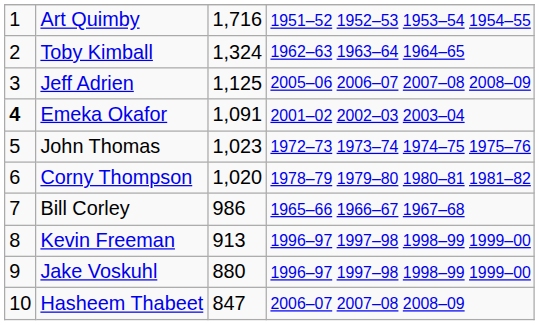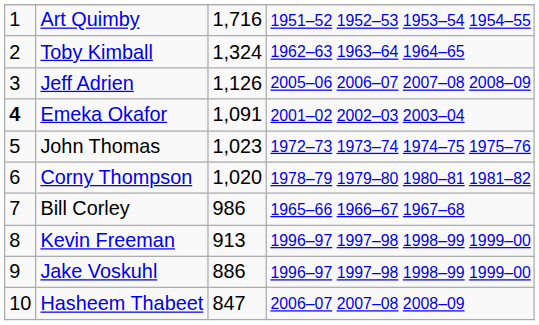 <table class="wikitable">
 <tr>
 </tr>
 <tr>
 <td>1</td>
 <td><a href='#'>Art Quimby</a></td>
 <td>1,716</td>
 <td style="font-size:80%;"><a href='#'>1951–52</a> <a href='#'>1952–53</a> <a href='#'>1953–54</a> <a href='#'>1954–55</a></td>
 </tr>
 <tr>
 <td>2</td>
 <td><a href='#'>Toby Kimball</a></td>
 <td>1,324</td>
 <td style="font-size:80%;"><a href='#'>1962–63</a> <a href='#'>1963–64</a> <a href='#'>1964–65</a></td>
 </tr>
 <tr>
 <td>3</td>
 <td><a href='#'>Jeff Adrien</a></td>
-<td>1,125</td>
+<td>1,126</td>
 <td style="font-size:80%;"><a href='#'>2005–06</a> <a href='#'>2006–07</a> <a href='#'>2007–08</a> <a href='#'>2008–09</a></td>
 </tr>
 <tr>
 <td><strong>4</strong></td>
 <td><a href='#'>Emeka Okafor</a></td>
 <td>1,091</td>
 <td style="font-size:80%;"><a href='#'>2001–02</a> <a href='#'>2002–03</a> <a href='#'>2003–04</a></td>
 </tr>
 <tr>
 <td>5</td>
 <td>John Thomas</td>
 <td>1,023</td>
 <td style="font-size:80%;"><a href='#'>1972–73</a> <a href='#'>1973–74</a> <a href='#'>1974–75</a> <a href='#'>1975–76</a></td>
 </tr>
 <tr>
 <td>6</td>
 <td><a href='#'>Corny Thompson</a></td>
 <td>1,020</td>
 <td style="font-size:80%;"><a href='#'>1978–79</a> <a href='#'>1979–80</a> <a href='#'>1980–81</a> <a href='#'>1981–82</a></td>
 </tr>
 <tr>
 <td>7</td>
 <td>Bill Corley</td>
 <td>986</td>
 <td style="font-size:80%;"><a href='#'>1965–66</a> <a href='#'>1966–67</a> <a href='#'>1967–68</a></td>
 </tr>
 <tr>
 <td>8</td>
 <td><a href='#'>Kevin Freeman</a></td>
 <td>913</td>
 <td style="font-size:80%;"><a href='#'>1996–97</a> <a href='#'>1997–98</a> <a href='#'>1998–99</a> <a href='#'>1999–00</a></td>
 </tr>
 <tr>
 <td>9</td>
 <td><a href='#'>Jake Voskuhl</a></td>
-<td>880</td>
+<td>886</td>
 <td style="font-size:80%;"><a href='#'>1996–97</a> <a href='#'>1997–98</a> <a href='#'>1998–99</a> <a href='#'>1999–00</a></td>
 </tr>
 <tr>
 <td>10</td>
 <td><a href='#'>Hasheem Thabeet</a></td>
 <td>847</td>
 <td style="font-size:80%;"><a href='#'>2006–07</a> <a href='#'>2007–08</a> <a href='#'>2008–09</a></td>
 </tr>
 </table>
